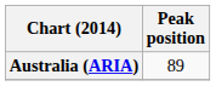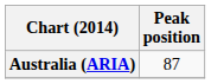 <table class="wikitable plainrowheaders" style="text-align:center">
 <tr>
 <th scope="col">Chart (2014)</th>
 <th scope="col">Peak<br> position</th>
 </tr>
 <tr>
 <th scope="row">Australia (<a href='#'>ARIA</a>)</th>
-<td>89</td>
+<td>87</td>
 </tr>
 <tr>
 </tr>
 </table>
